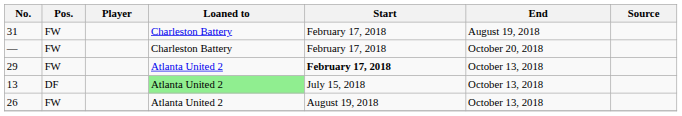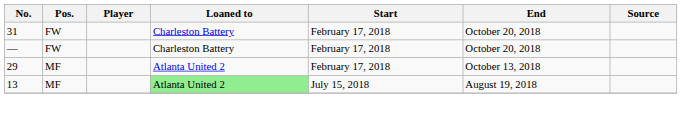 <table class="wikitable sortable" style="width:75%; text-align:center; font-size:95%; text-align:left">
 <tr>
 <th><strong>No.</strong></th>
 <th><strong>Pos.</strong></th>
 <th><strong>Player</strong></th>
 <th><strong>Loaned to</strong></th>
 <th><strong>Start</strong></th>
 <th><strong>End</strong></th>
 <th><strong>Source</strong></th>
 </tr>
 <tr>
 <td>31</td>
 <td>FW</td>
 <td></td>
 <td> <a href='#'>Charleston Battery</a></td>
 <td>February 17, 2018</td>
-<td>August 19, 2018</td>
+<td>October 20, 2018</td>
 <td align=center></td>
 </tr>
 <tr>
 <td>—</td>
 <td>FW</td>
 <td></td>
 <td> Charleston Battery</td>
 <td>February 17, 2018</td>
 <td>October 20, 2018</td>
 <td align=center></td>
 </tr>
 <tr>
 <td>29</td>
-<td>FW</td>
+<td>MF</td>
 <td></td>
 <td> <a href='#'>Atlanta United 2</a></td>
-<td><strong>February 17, 2018</strong></td>
+<td>February 17, 2018</td>
 <td>October 13, 2018</td>
 <td align=center></td>
 </tr>
 <tr>
 <td>13</td>
-<td>DF</td>
+<td>MF</td>
 <td></td>
 <td style="background: lightgreen;"> Atlanta United 2</td>
 <td>July 15, 2018</td>
-<td>October 13, 2018</td>
-<td align=center></td>
-</tr>
-<tr>
-<td>26</td>
-<td>FW</td>
-<td></td>
-<td> Atlanta United 2</td>
 <td>August 19, 2018</td>
-<td>October 13, 2018</td>
 <td align=center></td>
 </tr>
 <tr>
 </tr>
 </table>
